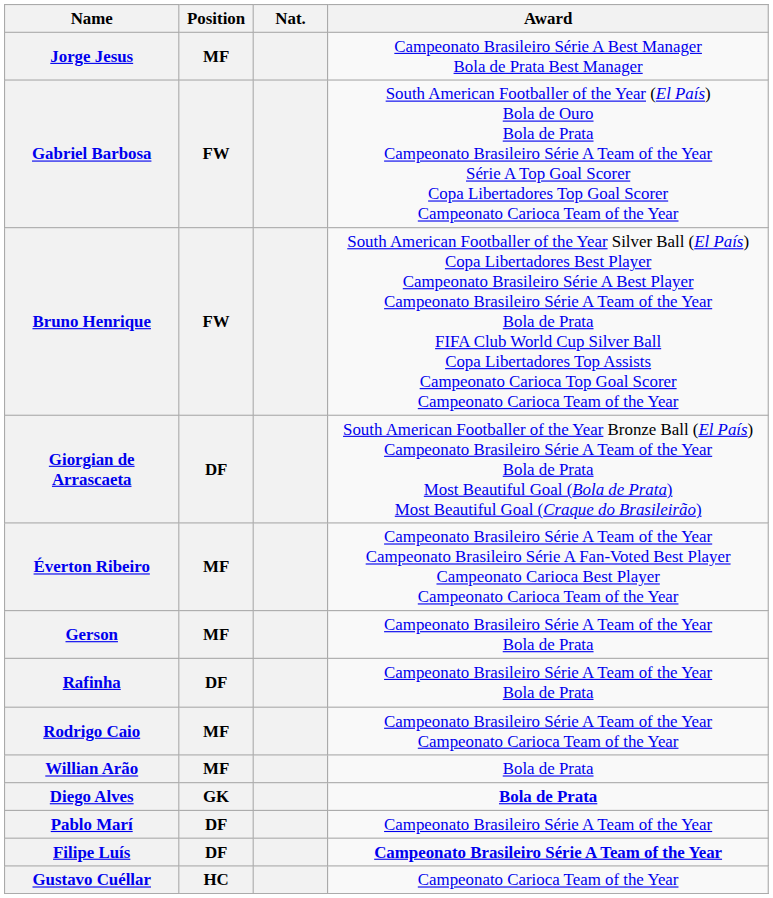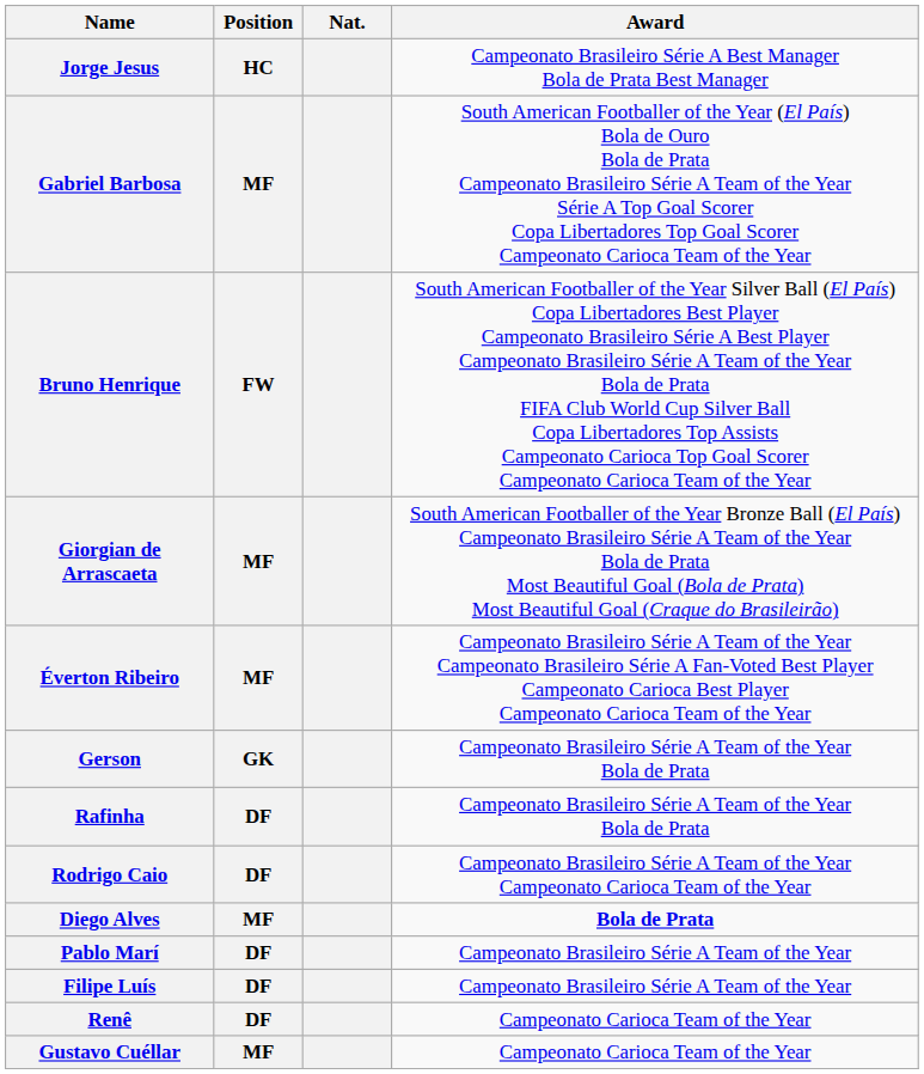 <table class="wikitable" style="font-size: 95%; text-align: center">
 <tr>
 <th width="150">Name</th>
 <th width="60">Position</th>
 <th width="60">Nat.</th>
 <th width="390">Award</th>
 </tr>
 <tr>
 <th><a href='#'>Jorge Jesus</a></th>
-<th rowspan="1">MF</th>
+<th>HC</th>
 <th></th>
 <td><a href='#'>Campeonato Brasileiro Série A Best Manager</a><br><a href='#'>Bola de Prata Best Manager</a></td>
 </tr>
 <tr>
 <th rowspan="1"><a href='#'>Gabriel Barbosa</a></th>
-<th rowspan="1">FW</th>
+<th rowspan="1">MF</th>
 <th rowspan="1"></th>
 <td><a href='#'>South American Footballer of the Year</a> (<a href='#'><em>El País</em></a>)<br><a href='#'>Bola de Ouro</a><br><a href='#'>Bola de Prata</a><br><a href='#'>Campeonato Brasileiro Série A Team of the Year</a><br><a href='#'>Série A Top Goal Scorer</a><br><a href='#'>Copa Libertadores Top Goal Scorer</a><br><a href='#'>Campeonato Carioca Team of the Year</a></td>
 </tr>
 <tr>
 <th rowspan="1"><a href='#'>Bruno Henrique</a></th>
 <th rowspan="1">FW</th>
 <th rowspan="1"></th>
 <td><a href='#'>South American Footballer of the Year</a> Silver Ball (<a href='#'><em>El País</em></a>)<br><a href='#'>Copa Libertadores Best Player</a><br><a href='#'>Campeonato Brasileiro Série A Best Player</a><br><a href='#'>Campeonato Brasileiro Série A Team of the Year</a><br><a href='#'>Bola de Prata</a><br><a href='#'>FIFA Club World Cup Silver Ball</a><br><a href='#'>Copa Libertadores Top Assists</a><br><a href='#'>Campeonato Carioca Top Goal Scorer</a><br><a href='#'>Campeonato Carioca Team of the Year</a></td>
 </tr>
 <tr>
 <th rowspan="1"><a href='#'>Giorgian de Arrascaeta</a></th>
-<th rowspan="1">DF</th>
+<th rowspan="1">MF</th>
 <th rowspan="1"></th>
 <td><a href='#'>South American Footballer of the Year</a> Bronze Ball (<a href='#'><em>El País</em></a>)<br><a href='#'>Campeonato Brasileiro Série A Team of the Year</a><br><a href='#'>Bola de Prata</a><br><a href='#'>Most Beautiful Goal (<em>Bola de Prata</em>)</a><br><a href='#'>Most Beautiful Goal (<em>Craque do Brasileirão</em>)</a></td>
 </tr>
 <tr>
 <th rowspan="1"><a href='#'>Éverton Ribeiro</a></th>
 <th rowspan="1">MF</th>
 <th rowspan="1"></th>
 <td><a href='#'>Campeonato Brasileiro Série A Team of the Year</a><br><a href='#'>Campeonato Brasileiro Série A Fan-Voted Best Player</a><br><a href='#'>Campeonato Carioca Best Player</a><br><a href='#'>Campeonato Carioca Team of the Year</a></td>
 </tr>
 <tr>
 <th rowspan="1"><a href='#'>Gerson</a></th>
-<th rowspan="1">MF</th>
+<th rowspan="1">GK</th>
 <th rowspan="1"></th>
 <td><a href='#'>Campeonato Brasileiro Série A Team of the Year</a><br><a href='#'>Bola de Prata</a></td>
 </tr>
 <tr>
 <th rowspan="1"><a href='#'>Rafinha</a></th>
 <th rowspan="1">DF</th>
 <th rowspan="1"></th>
 <td><a href='#'>Campeonato Brasileiro Série A Team of the Year</a><br><a href='#'>Bola de Prata</a></td>
 </tr>
 <tr>
 <th rowspan="1"><a href='#'>Rodrigo Caio</a></th>
-<th rowspan="1">MF</th>
+<th rowspan="1">DF</th>
 <th rowspan="1"></th>
 <td><a href='#'>Campeonato Brasileiro Série A Team of the Year</a><br><a href='#'>Campeonato Carioca Team of the Year</a></td>
 </tr>
 <tr>
-<th rowspan="1"><a href='#'>Willian Arão</a></th>
+<th rowspan="1"><a href='#'>Diego Alves</a></th>
 <th rowspan="1">MF</th>
-<th rowspan="1"></th>
-<td><a href='#'>Bola de Prata</a></td>
-</tr>
-<tr>
-<th rowspan="1"><a href='#'>Diego Alves</a></th>
-<th rowspan="1">GK</th>
 <th rowspan="1"></th>
 <td><strong><a href='#'>Bola de Prata</a></strong></td>
 </tr>
 <tr>
 <th><a href='#'>Pablo Marí</a></th>
 <th>DF</th>
 <th></th>
 <td><a href='#'>Campeonato Brasileiro Série A Team of the Year</a></td>
 </tr>
 <tr>
 <th><a href='#'>Filipe Luís</a></th>
 <th>DF</th>
 <th></th>
-<td><strong><a href='#'>Campeonato Brasileiro Série A Team of the Year</a></strong></td>
+<td><a href='#'>Campeonato Brasileiro Série A Team of the Year</a></td>
+</tr>
+<tr>
+<th rowspan="1"><a href='#'>Renê</a></th>
+<th rowspan="1">DF</th>
+<th rowspan="1"></th>
+<td><a href='#'>Campeonato Carioca Team of the Year</a></td>
 </tr>
 <tr>
 <th rowspan="1"><a href='#'>Gustavo Cuéllar</a></th>
-<th>HC</th>
+<th rowspan="1">MF</th>
 <th rowspan="1"></th>
 <td><a href='#'>Campeonato Carioca Team of the Year</a></td>
 </tr>
 <tr>
 </tr>
 </table>
